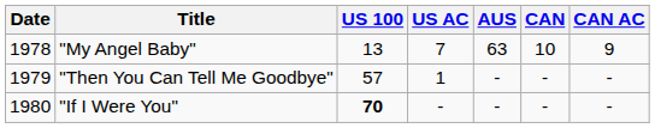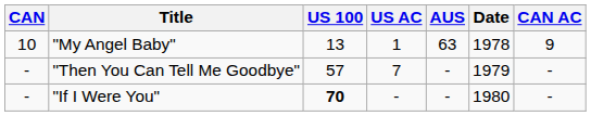 <table class="wikitable" style="text-align:center;">
 <tr>
-<th>Date</th>
+<th><a href='#'>CAN</a></th>
 <th>Title</th>
 <th><a href='#'>US 100</a></th>
 <th><a href='#'>US AC</a></th>
 <th><a href='#'>AUS</a></th>
-<th><a href='#'>CAN</a></th>
+<th>Date</th>
 <th><a href='#'>CAN AC</a></th>
 </tr>
 <tr>
-<td>1978</td>
+<td>10</td>
 <td align="left">"My Angel Baby"</td>
 <td>13</td>
-<td>7</td>
+<td>1</td>
 <td>63</td>
-<td>10</td>
+<td>1978</td>
 <td>9</td>
 </tr>
 <tr>
-<td>1979</td>
+<td>-</td>
 <td align="left">"Then You Can Tell Me Goodbye"</td>
 <td>57</td>
-<td>1</td>
+<td>7</td>
 <td>-</td>
-<td>-</td>
+<td>1979</td>
 <td>-</td>
 </tr>
 <tr>
-<td>1980</td>
+<td>-</td>
 <td align="left">"If I Were You"</td>
 <td><strong>70</strong></td>
 <td>-</td>
 <td>-</td>
-<td>-</td>
+<td>1980</td>
 <td>-</td>
 </tr>
 </table>
